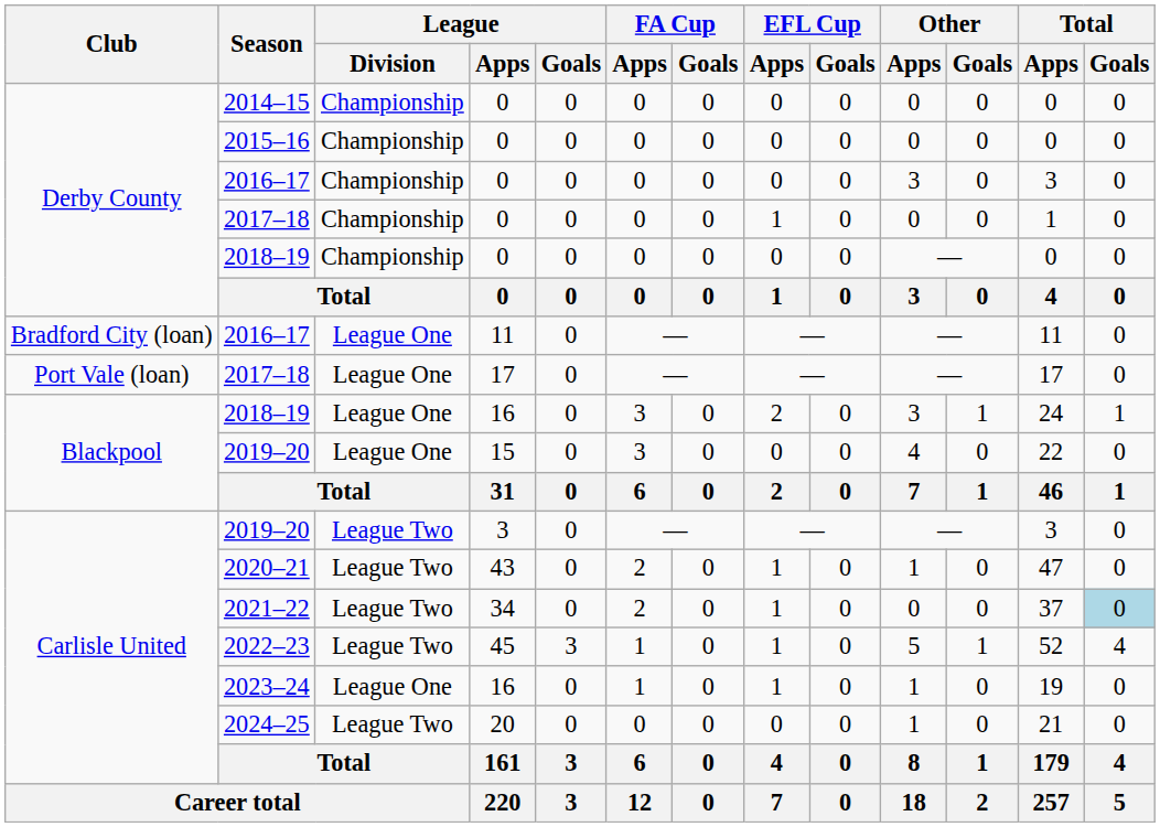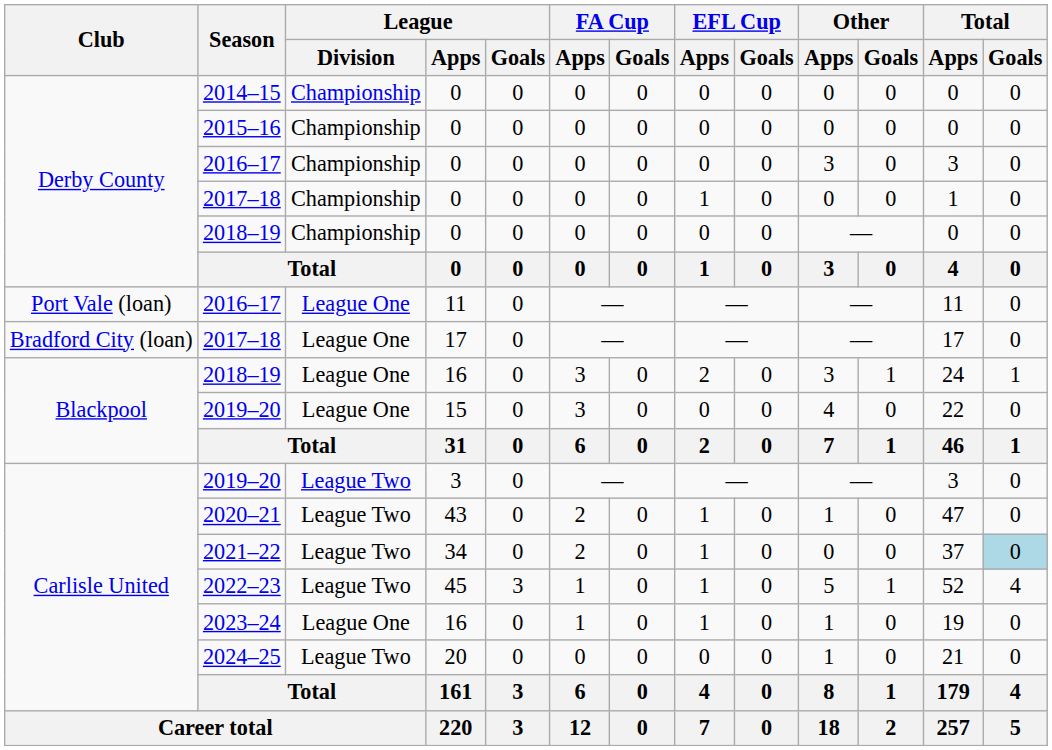 <table class="wikitable" style="text-align:center">
 <tr>
 <th rowspan="2">Club</th>
 <th rowspan="2">Season</th>
 <th colspan="3">League</th>
 <th colspan="2"><a href='#'>FA Cup</a></th>
 <th colspan="2"><a href='#'>EFL Cup</a></th>
 <th colspan="2">Other</th>
 <th colspan="2">Total</th>
 </tr>
 <tr>
 <th>Division</th>
 <th>Apps</th>
 <th>Goals</th>
 <th>Apps</th>
 <th>Goals</th>
 <th>Apps</th>
 <th>Goals</th>
 <th>Apps</th>
 <th>Goals</th>
 <th>Apps</th>
 <th>Goals</th>
 </tr>
 <tr>
 <td rowspan="6"><a href='#'>Derby County</a></td>
 <td><a href='#'>2014–15</a></td>
 <td><a href='#'>Championship</a></td>
 <td>0</td>
 <td>0</td>
 <td>0</td>
 <td>0</td>
 <td>0</td>
 <td>0</td>
 <td>0</td>
 <td>0</td>
 <td>0</td>
 <td>0</td>
 </tr>
 <tr>
 <td><a href='#'>2015–16</a></td>
 <td>Championship</td>
 <td>0</td>
 <td>0</td>
 <td>0</td>
 <td>0</td>
 <td>0</td>
 <td>0</td>
 <td>0</td>
 <td>0</td>
 <td>0</td>
 <td>0</td>
 </tr>
 <tr>
 <td><a href='#'>2016–17</a></td>
 <td>Championship</td>
 <td>0</td>
 <td>0</td>
 <td>0</td>
 <td>0</td>
 <td>0</td>
 <td>0</td>
 <td>3</td>
 <td>0</td>
 <td>3</td>
 <td>0</td>
 </tr>
 <tr>
 <td><a href='#'>2017–18</a></td>
 <td>Championship</td>
 <td>0</td>
 <td>0</td>
 <td>0</td>
 <td>0</td>
 <td>1</td>
 <td>0</td>
 <td>0</td>
 <td>0</td>
 <td>1</td>
 <td>0</td>
 </tr>
 <tr>
 <td><a href='#'>2018–19</a></td>
 <td>Championship</td>
 <td>0</td>
 <td>0</td>
 <td>0</td>
 <td>0</td>
 <td>0</td>
 <td>0</td>
 <td colspan=2>—</td>
 <td>0</td>
 <td>0</td>
 </tr>
 <tr>
 <th colspan="2">Total</th>
 <th>0</th>
 <th>0</th>
 <th>0</th>
 <th>0</th>
 <th>1</th>
 <th>0</th>
 <th>3</th>
 <th>0</th>
 <th>4</th>
 <th>0</th>
 </tr>
 <tr>
-<td><a href='#'>Bradford City</a> (loan)</td>
+<td><a href='#'>Port Vale</a> (loan)</td>
 <td><a href='#'>2016–17</a></td>
 <td><a href='#'>League One</a></td>
 <td>11</td>
 <td>0</td>
 <td colspan=2>—</td>
 <td colspan=2>—</td>
 <td colspan=2>—</td>
 <td>11</td>
 <td>0</td>
 </tr>
 <tr>
-<td><a href='#'>Port Vale</a> (loan)</td>
+<td><a href='#'>Bradford City</a> (loan)</td>
 <td><a href='#'>2017–18</a></td>
 <td>League One</td>
 <td>17</td>
 <td>0</td>
 <td colspan=2>—</td>
 <td colspan=2>—</td>
 <td colspan=2>—</td>
 <td>17</td>
 <td>0</td>
 </tr>
 <tr>
 <td rowspan="3"><a href='#'>Blackpool</a></td>
 <td><a href='#'>2018–19</a></td>
 <td>League One</td>
 <td>16</td>
 <td>0</td>
 <td>3</td>
 <td>0</td>
 <td>2</td>
 <td>0</td>
 <td>3</td>
 <td>1</td>
 <td>24</td>
 <td>1</td>
 </tr>
 <tr>
 <td><a href='#'>2019–20</a></td>
 <td>League One</td>
 <td>15</td>
 <td>0</td>
 <td>3</td>
 <td>0</td>
 <td>0</td>
 <td>0</td>
 <td>4</td>
 <td>0</td>
 <td>22</td>
 <td>0</td>
 </tr>
 <tr>
 <th colspan="2">Total</th>
 <th>31</th>
 <th>0</th>
 <th>6</th>
 <th>0</th>
 <th>2</th>
 <th>0</th>
 <th>7</th>
 <th>1</th>
 <th>46</th>
 <th>1</th>
 </tr>
 <tr>
 <td rowspan="7"><a href='#'>Carlisle United</a></td>
 <td><a href='#'>2019–20</a></td>
 <td><a href='#'>League Two</a></td>
 <td>3</td>
 <td>0</td>
 <td colspan=2>—</td>
 <td colspan=2>—</td>
 <td colspan=2>—</td>
 <td>3</td>
 <td>0</td>
 </tr>
 <tr>
 <td><a href='#'>2020–21</a></td>
 <td>League Two</td>
 <td>43</td>
 <td>0</td>
 <td>2</td>
 <td>0</td>
 <td>1</td>
 <td>0</td>
 <td>1</td>
 <td>0</td>
 <td>47</td>
 <td>0</td>
 </tr>
 <tr>
 <td><a href='#'>2021–22</a></td>
 <td>League Two</td>
 <td>34</td>
 <td>0</td>
 <td>2</td>
 <td>0</td>
 <td>1</td>
 <td>0</td>
 <td>0</td>
 <td>0</td>
 <td>37</td>
 <td style="background: lightblue;">0</td>
 </tr>
 <tr>
 <td><a href='#'>2022–23</a></td>
 <td>League Two</td>
 <td>45</td>
 <td>3</td>
 <td>1</td>
 <td>0</td>
 <td>1</td>
 <td>0</td>
 <td>5</td>
 <td>1</td>
 <td>52</td>
 <td>4</td>
 </tr>
 <tr>
 <td><a href='#'>2023–24</a></td>
 <td>League One</td>
 <td>16</td>
 <td>0</td>
 <td>1</td>
 <td>0</td>
 <td>1</td>
 <td>0</td>
 <td>1</td>
 <td>0</td>
 <td>19</td>
 <td>0</td>
 </tr>
 <tr>
 <td><a href='#'>2024–25</a></td>
 <td>League Two</td>
 <td>20</td>
 <td>0</td>
 <td>0</td>
 <td>0</td>
 <td>0</td>
 <td>0</td>
 <td>1</td>
 <td>0</td>
 <td>21</td>
 <td>0</td>
 </tr>
 <tr>
 <th colspan="2">Total</th>
 <th>161</th>
 <th>3</th>
 <th>6</th>
 <th>0</th>
 <th>4</th>
 <th>0</th>
 <th>8</th>
 <th>1</th>
 <th>179</th>
 <th>4</th>
 </tr>
 <tr>
 <th colspan="3">Career total</th>
 <th>220</th>
 <th>3</th>
 <th>12</th>
 <th>0</th>
 <th>7</th>
 <th>0</th>
 <th>18</th>
 <th>2</th>
 <th>257</th>
 <th>5</th>
 </tr>
 </table>
